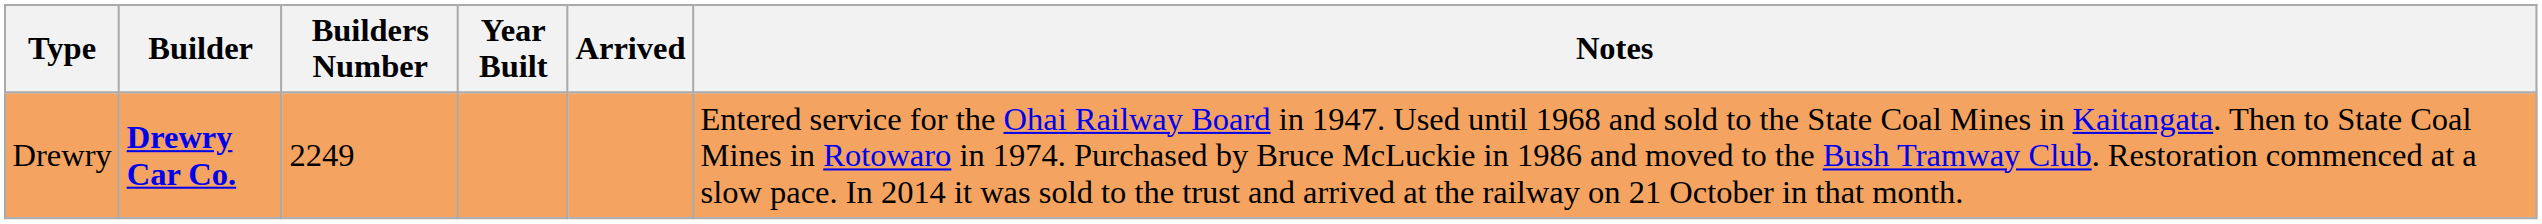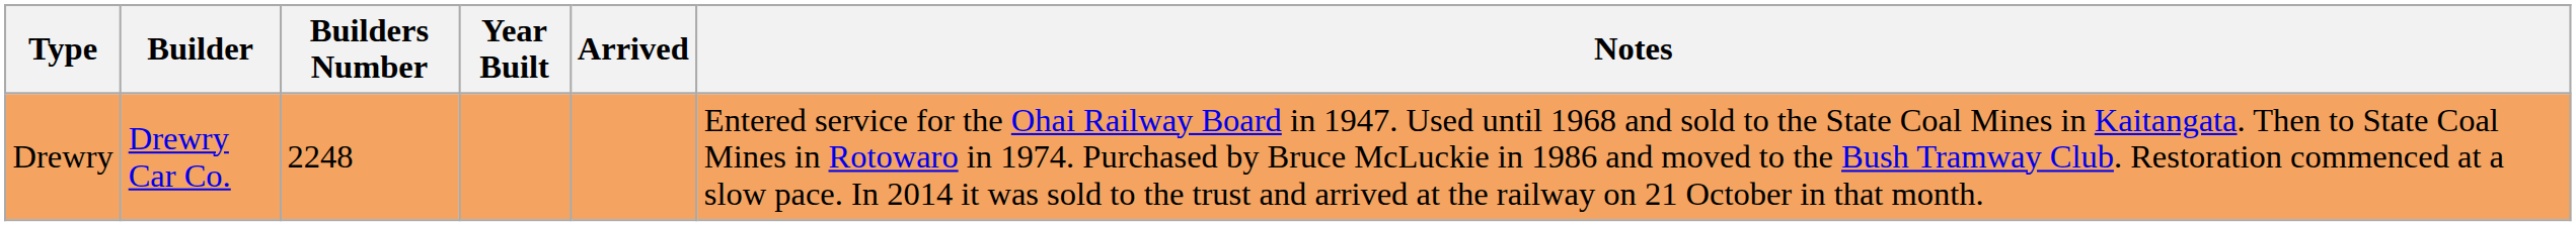 <table class="sortable wikitable" border="1">
 <tr>
 <th>Type</th>
 <th>Builder</th>
 <th>Builders Number</th>
 <th>Year Built</th>
 <th>Arrived</th>
 <th>Notes</th>
 </tr>
 <tr style="background:#f4a460;">
 <td>Drewry</td>
-<td><strong><a href='#'>Drewry Car Co.</a></strong></td>
-<td>2249</td>
+<td><a href='#'>Drewry Car Co.</a></td>
+<td>2248</td>
 <td></td>
 <td></td>
 <td>Entered service for the <a href='#'>Ohai Railway Board</a> in 1947. Used until 1968 and sold to the State Coal Mines in <a href='#'>Kaitangata</a>. Then to State Coal Mines in <a href='#'>Rotowaro</a> in 1974. Purchased by Bruce McLuckie in 1986 and moved to the <a href='#'>Bush Tramway Club</a>. Restoration commenced at a slow pace. In 2014 it was sold to the trust and arrived at the railway on 21 October in that month.</td>
 </tr>
 </table>
